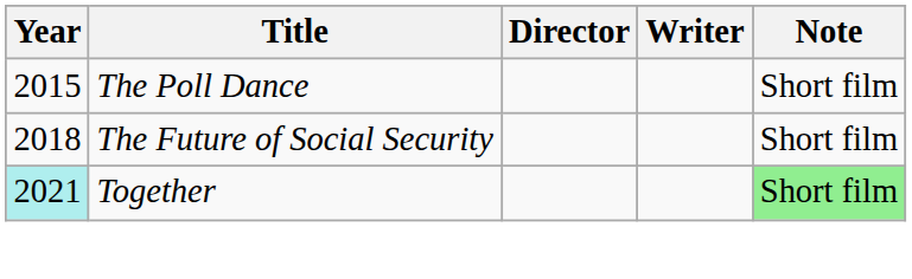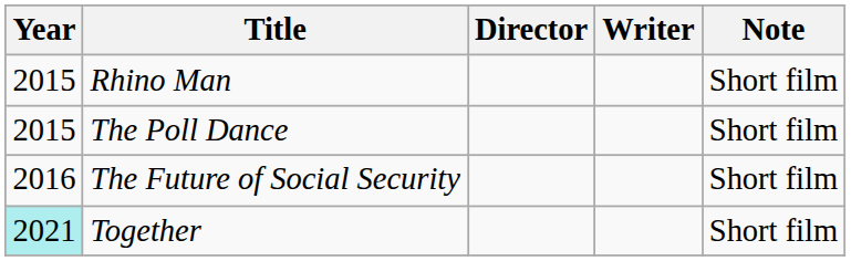 <table class="wikitable sortable" style="text-align:left">
 <tr>
 <th>Year</th>
 <th>Title</th>
 <th>Director</th>
 <th>Writer</th>
 <th>Note</th>
 </tr>
 <tr>
 <td>2015</td>
+<td><em>Rhino Man</em></td>
+<td></td>
+<td></td>
+<td>Short film</td>
+</tr>
+<tr>
+<td>2015</td>
 <td><em>The Poll Dance</em></td>
 <td></td>
 <td></td>
 <td>Short film</td>
 </tr>
 <tr>
-<td>2018</td>
+<td>2016</td>
 <td><em>The Future of Social Security</em></td>
 <td></td>
 <td></td>
 <td>Short film</td>
 </tr>
 <tr>
 <td style="background: paleturquoise;">2021</td>
 <td><em>Together</em></td>
 <td></td>
 <td></td>
-<td style="background: lightgreen;">Short film</td>
+<td>Short film</td>
 </tr>
 </table>
